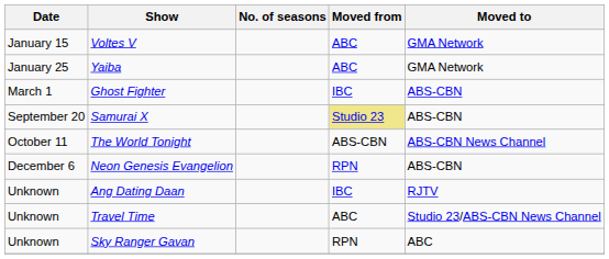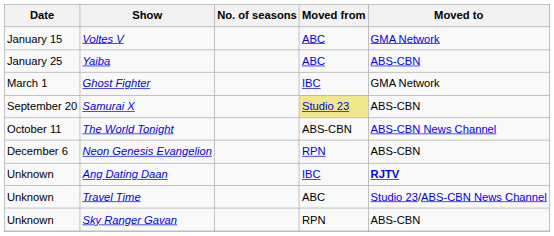 <table class="wikitable" style="text-align:left; line-height:25px; width:auto;">
 <tr>
 <th>Date</th>
 <th>Show</th>
 <th>No. of seasons</th>
 <th>Moved from</th>
 <th>Moved to</th>
 </tr>
 <tr>
 <td>January 15</td>
 <td><em><a href='#'>Voltes V</a></em></td>
 <td></td>
 <td><a href='#'>ABC</a></td>
 <td><a href='#'>GMA Network</a></td>
 </tr>
 <tr>
 <td>January 25</td>
 <td><em><a href='#'>Yaiba</a></em></td>
 <td></td>
 <td><a href='#'>ABC</a></td>
-<td>GMA Network</td>
+<td><a href='#'>ABS-CBN</a></td>
 </tr>
 <tr>
 <td>March 1</td>
 <td><em><a href='#'>Ghost Fighter</a></em></td>
 <td></td>
 <td><a href='#'>IBC</a></td>
-<td><a href='#'>ABS-CBN</a></td>
+<td>GMA Network</td>
 </tr>
 <tr>
 <td>September 20</td>
 <td><em><a href='#'>Samurai X</a></em></td>
 <td></td>
 <td style="background: khaki;"><a href='#'>Studio 23</a></td>
 <td>ABS-CBN</td>
 </tr>
 <tr>
 <td>October 11</td>
 <td><em><a href='#'>The World Tonight</a></em></td>
 <td></td>
 <td>ABS-CBN</td>
 <td><a href='#'>ABS-CBN News Channel</a></td>
 </tr>
 <tr>
 <td>December 6</td>
 <td><em><a href='#'>Neon Genesis Evangelion</a></em></td>
 <td></td>
 <td><a href='#'>RPN</a></td>
 <td>ABS-CBN</td>
 </tr>
 <tr>
 <td>Unknown</td>
 <td><em><a href='#'>Ang Dating Daan</a></em></td>
 <td></td>
 <td><a href='#'>IBC</a></td>
-<td><a href='#'>RJTV</a></td>
+<td><strong><a href='#'>RJTV</a></strong></td>
 </tr>
 <tr>
 <td>Unknown</td>
 <td><em><a href='#'>Travel Time</a></em></td>
 <td></td>
 <td>ABC</td>
 <td><a href='#'>Studio 23</a>/<a href='#'>ABS-CBN News Channel</a></td>
 </tr>
 <tr>
 <td>Unknown</td>
 <td><em><a href='#'>Sky Ranger Gavan</a></em></td>
 <td></td>
 <td>RPN</td>
-<td>ABC</td>
+<td>ABS-CBN</td>
 </tr>
 <tr>
 </tr>
 </table>
